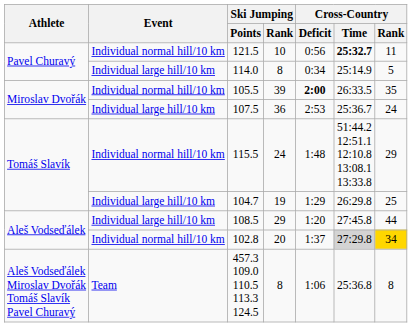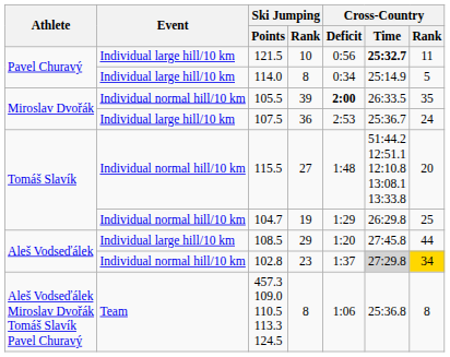 <table class="wikitable" style="font-size:90%">
 <tr>
 <th rowspan="2">Athlete</th>
 <th rowspan="2">Event</th>
 <th colspan="2">Ski Jumping</th>
 <th colspan="6">Cross-Country</th>
 </tr>
 <tr>
 <th>Points</th>
 <th>Rank</th>
 <th>Deficit</th>
 <th>Time</th>
 <th>Rank</th>
 </tr>
 <tr align=center>
 <td rowspan=2 align=left><a href='#'>Pavel Churavý</a></td>
-<td align=left><a href='#'>Individual normal hill/10 km</a></td>
+<td align=left><a href='#'>Individual large hill/10 km</a></td>
 <td>121.5</td>
 <td>10</td>
 <td>0:56</td>
 <td><strong>25:32.7</strong></td>
 <td>11</td>
 </tr>
 <tr align=center>
 <td align=left><a href='#'>Individual large hill/10 km</a></td>
 <td>114.0</td>
 <td>8</td>
 <td>0:34</td>
 <td>25:14.9</td>
 <td>5</td>
 </tr>
 <tr align=center>
 <td rowspan=2 align=left><a href='#'>Miroslav Dvořák</a></td>
 <td align=left><a href='#'>Individual normal hill/10 km</a></td>
 <td>105.5</td>
 <td>39</td>
 <td><strong>2:00</strong></td>
 <td>26:33.5</td>
 <td>35</td>
 </tr>
 <tr align=center>
 <td align=left><a href='#'>Individual large hill/10 km</a></td>
 <td>107.5</td>
 <td>36</td>
 <td>2:53</td>
 <td>25:36.7</td>
 <td>24</td>
 </tr>
 <tr align=center>
 <td rowspan=2 align=left><a href='#'>Tomáš Slavík</a></td>
 <td align=left><a href='#'>Individual normal hill/10 km</a></td>
 <td>115.5</td>
-<td>24</td>
+<td>27</td>
 <td>1:48</td>
 <td>51:44.2<br>12:51.1<br>12:10.8<br>13:08.1<br>13:33.8</td>
-<td>29</td>
+<td>20</td>
 </tr>
 <tr align=center>
-<td align=left><a href='#'>Individual large hill/10 km</a></td>
+<td align=left><a href='#'>Individual normal hill/10 km</a></td>
 <td>104.7</td>
 <td>19</td>
 <td>1:29</td>
 <td>26:29.8</td>
 <td>25</td>
 </tr>
 <tr align=center>
 <td rowspan=2 align=left><a href='#'>Aleš Vodseďálek</a></td>
 <td align=left><a href='#'>Individual large hill/10 km</a></td>
 <td>108.5</td>
 <td>29</td>
 <td>1:20</td>
 <td>27:45.8</td>
 <td>44</td>
 </tr>
 <tr align=center>
 <td align=left><a href='#'>Individual normal hill/10 km</a></td>
 <td>102.8</td>
-<td>20</td>
+<td>23</td>
 <td>1:37</td>
 <td style="background: lightgrey;">27:29.8</td>
 <td style="background: gold;">34</td>
 </tr>
 <tr align=center>
 <td align=left><br><a href='#'>Aleš Vodseďálek</a><br><a href='#'>Miroslav Dvořák</a><br><a href='#'>Tomáš Slavík</a><br><a href='#'>Pavel Churavý</a></td>
 <td align=left><a href='#'>Team</a></td>
 <td>457.3<br>109.0<br>110.5<br>113.3<br>124.5</td>
 <td>8</td>
 <td>1:06</td>
 <td>25:36.8</td>
 <td>8</td>
 </tr>
 </table>
